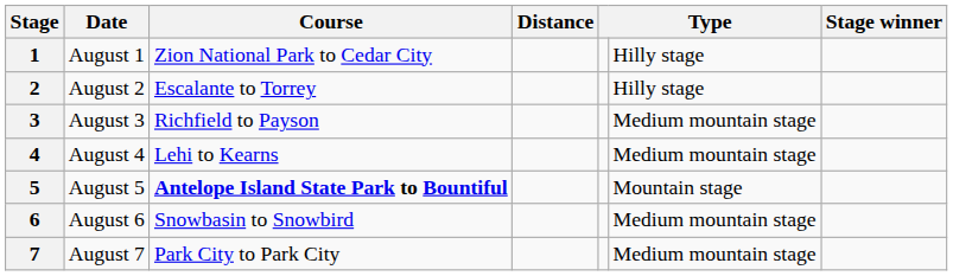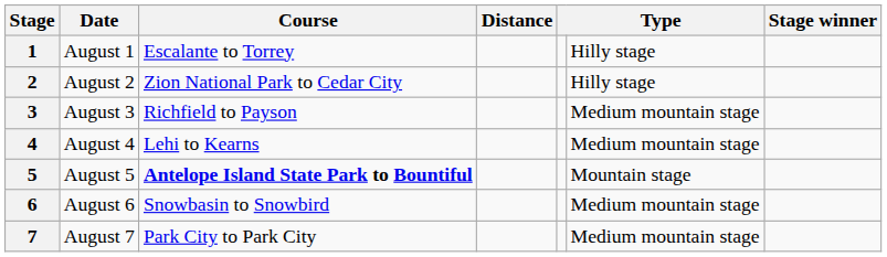 <table class="wikitable">
 <tr>
 <th scope="col">Stage</th>
 <th scope="col">Date</th>
 <th scope="col">Course</th>
 <th scope="col">Distance</th>
 <th scope="col" colspan="2">Type</th>
 <th scope="col">Stage winner</th>
 </tr>
 <tr>
 <th scope="row" style="text-align:center;">1</th>
 <td style="text-align:center;">August 1</td>
-<td><a href='#'>Zion National Park</a> to <a href='#'>Cedar City</a></td>
+<td><a href='#'>Escalante</a> to <a href='#'>Torrey</a></td>
 <td style="text-align:center;"></td>
 <td></td>
 <td>Hilly stage</td>
 <td></td>
 </tr>
 <tr>
 <th scope="row" style="text-align:center;">2</th>
 <td style="text-align:center;">August 2</td>
-<td><a href='#'>Escalante</a> to <a href='#'>Torrey</a></td>
+<td><a href='#'>Zion National Park</a> to <a href='#'>Cedar City</a></td>
 <td style="text-align:center;"></td>
 <td></td>
 <td>Hilly stage</td>
 <td></td>
 </tr>
 <tr>
 <th scope="row" style="text-align:center;">3</th>
 <td style="text-align:center;">August 3</td>
 <td><a href='#'>Richfield</a> to <a href='#'>Payson</a></td>
 <td style="text-align:center;"></td>
 <td></td>
 <td>Medium mountain stage</td>
 <td></td>
 </tr>
 <tr>
 <th scope="row" style="text-align:center;">4</th>
 <td style="text-align:center;">August 4</td>
 <td><a href='#'>Lehi</a> to <a href='#'>Kearns</a></td>
 <td style="text-align:center;"></td>
 <td></td>
 <td>Medium mountain stage</td>
 <td></td>
 </tr>
 <tr>
 <th scope="row" style="text-align:center;">5</th>
 <td style="text-align:center;">August 5</td>
 <td><strong><a href='#'>Antelope Island State Park</a> to <a href='#'>Bountiful</a></strong></td>
 <td style="text-align:center;"></td>
 <td></td>
 <td>Mountain stage</td>
 <td></td>
 </tr>
 <tr>
 <th scope="row" style="text-align:center;">6</th>
 <td style="text-align:center;">August 6</td>
 <td><a href='#'>Snowbasin</a> to <a href='#'>Snowbird</a></td>
 <td style="text-align:center;"></td>
 <td></td>
 <td>Medium mountain stage</td>
 <td></td>
 </tr>
 <tr>
 <th scope="row" style="text-align:center;">7</th>
 <td style="text-align:center;">August 7</td>
 <td><a href='#'>Park City</a> to Park City</td>
 <td style="text-align:center;"></td>
 <td></td>
 <td>Medium mountain stage</td>
 <td></td>
 </tr>
 </table>
